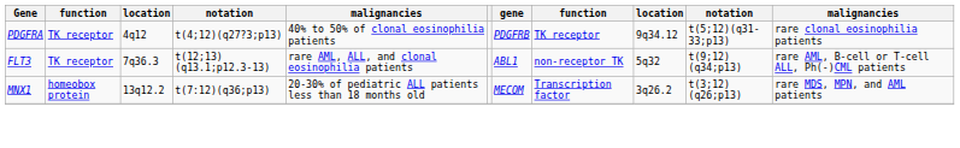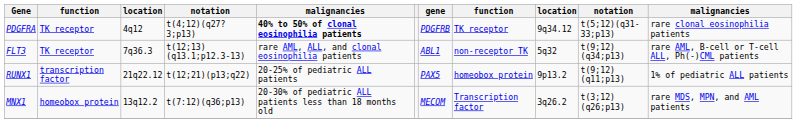 <table class="wikitable">
 <tr>
 <th>Gene</th>
 <th>function</th>
 <th>location</th>
 <th>notation</th>
 <th>malignancies</th>
 <th></th>
 <th>gene</th>
 <th>function</th>
 <th>location</th>
 <th>notation</th>
 <th>malignancies</th>
 </tr>
 <tr>
 <td><em><a href='#'>PDGFRA</a></em></td>
 <td><a href='#'>TK receptor</a></td>
 <td>4q12</td>
 <td>t(4;12)(q27?3;p13)</td>
-<td>40% to 50% of <a href='#'>clonal eosinophilia</a> patients</td>
+<td><strong>40% to 50% of <a href='#'>clonal eosinophilia</a> patients</strong></td>
 <td></td>
 <td><em><a href='#'>PDGFRB</a></em></td>
 <td><a href='#'>TK receptor</a></td>
 <td>9q34.12</td>
 <td>t(5;12)(q31-33;p13)</td>
 <td>rare <a href='#'>clonal eosinophilia</a> patients</td>
 </tr>
 <tr>
 <td><em><a href='#'>FLT3</a></em></td>
 <td><a href='#'>TK receptor</a></td>
 <td>7q36.3</td>
 <td>t(12;13)(q13.1;p12.3-13)</td>
 <td>rare <a href='#'>AML</a>, <a href='#'>ALL</a>, and <a href='#'>clonal eosinophilia</a> patients</td>
 <td></td>
 <td><em><a href='#'>ABL1</a></em></td>
 <td><a href='#'>non-receptor TK</a></td>
 <td>5q32</td>
 <td>t(9;12)(q34;p13)</td>
 <td>rare <a href='#'>AML</a>, B-cell or T-cell <a href='#'>ALL</a>, Ph(-)<a href='#'>CML</a> patients</td>
 </tr>
 <tr>
+<td><em><a href='#'>RUNX1</a></em></td>
+<td><a href='#'>transcription factor</a></td>
+<td>21q22.12</td>
+<td>t(12;21)(p13;q22)</td>
+<td>20-25% of pediatric <a href='#'>ALL</a> patients</td>
+<td></td>
+<td><em><a href='#'>PAX5</a></em></td>
+<td><a href='#'>homeobox protein</a></td>
+<td>9p13.2</td>
+<td>t(9;12)(q11;p13)</td>
+<td>1% of pediatric <a href='#'>ALL</a> patients</td>
+</tr>
+<tr>
 <td><em><a href='#'>MNX1</a></em></td>
 <td><a href='#'>homeobox protein</a></td>
 <td>13q12.2</td>
 <td>t(7:12)(q36;p13)</td>
 <td>20-30% of pediatric <a href='#'>ALL</a> patients less than 18 months old</td>
 <td></td>
 <td><em><a href='#'>MECOM</a></em></td>
 <td><a href='#'>Transcription factor</a></td>
 <td>3q26.2</td>
 <td>t(3;12)(q26;p13)</td>
 <td>rare <a href='#'>MDS</a>, <a href='#'>MPN</a>, and <a href='#'>AML</a> patients</td>
 </tr>
 <tr>
 </tr>
 </table>
